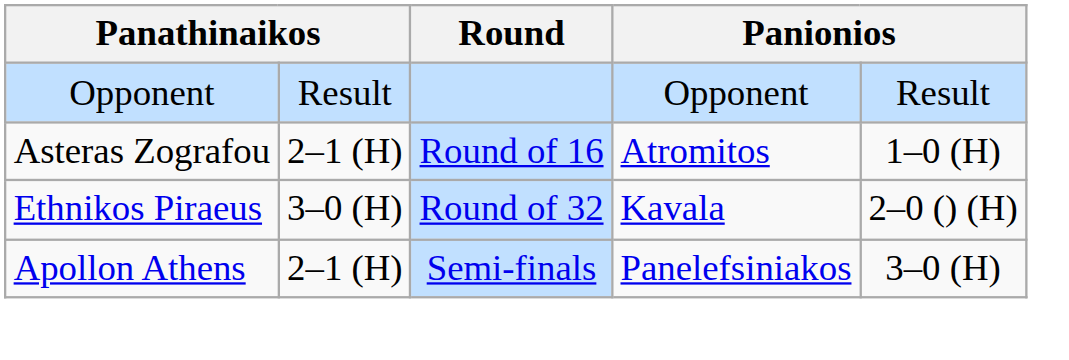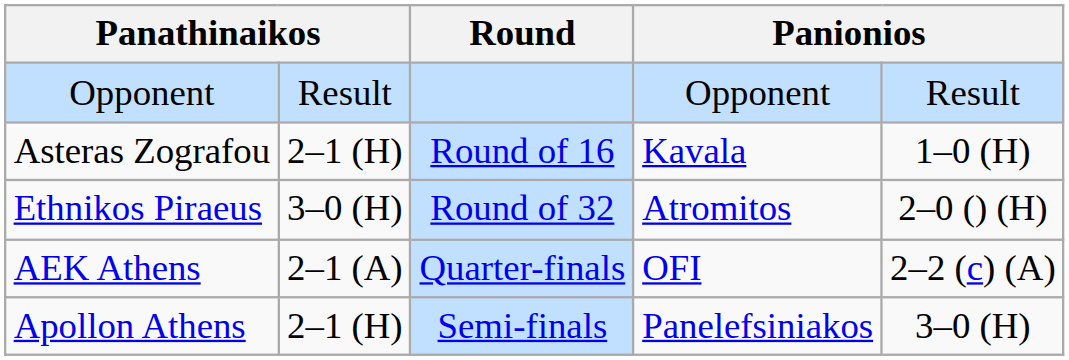 <table class="wikitable" style="text-align:center">
 <tr>
 <th colspan="2">Panathinaikos</th>
 <th>Round</th>
 <th colspan="2">Panionios</th>
 </tr>
 <tr style="background:#C1E0FF">
 <td>Opponent</td>
 <td>Result</td>
 <td></td>
 <td>Opponent</td>
 <td>Result</td>
 </tr>
 <tr>
 <td style="text-align:left">Asteras Zografou</td>
 <td>2–1 (H)</td>
 <td style="background:#C1E0FF"><a href='#'>Round of 16</a></td>
-<td style="text-align:left"><a href='#'>Atromitos</a></td>
+<td style="text-align:left"><a href='#'>Kavala</a></td>
 <td>1–0 (H)</td>
 </tr>
 <tr>
 <td style="text-align:left"><a href='#'>Ethnikos Piraeus</a></td>
 <td>3–0 (H)</td>
 <td style="background:#C1E0FF"><a href='#'>Round of 32</a></td>
-<td style="text-align:left"><a href='#'>Kavala</a></td>
+<td style="text-align:left"><a href='#'>Atromitos</a></td>
 <td>2–0 () (H)</td>
+</tr>
+<tr>
+<td style="text-align:left"><a href='#'>AEK Athens</a></td>
+<td>2–1 (A)</td>
+<td style="background:#C1E0FF"><a href='#'>Quarter-finals</a></td>
+<td style="text-align:left"><a href='#'>OFI</a></td>
+<td>2–2  (<a href='#'>c</a>) (A)</td>
 </tr>
 <tr>
 <td style="text-align:left"><a href='#'>Apollon Athens</a></td>
 <td>2–1 (H)</td>
 <td style="background:#C1E0FF"><a href='#'>Semi-finals</a></td>
 <td style="text-align:left"><a href='#'>Panelefsiniakos</a></td>
 <td>3–0 (H)</td>
 </tr>
 </table>
